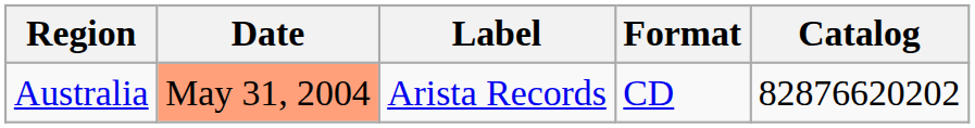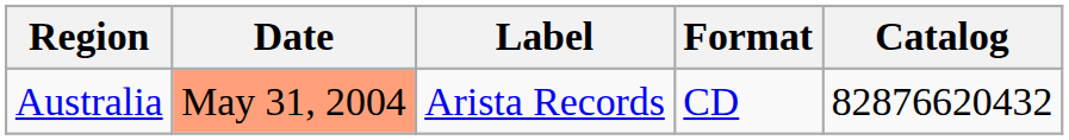 <table class="wikitable">
 <tr>
 <th>Region</th>
 <th>Date</th>
 <th>Label</th>
 <th>Format</th>
 <th>Catalog</th>
 </tr>
 <tr>
 <td><a href='#'>Australia</a></td>
 <td style="background: lightsalmon;">May 31, 2004</td>
 <td><a href='#'>Arista Records</a></td>
 <td><a href='#'>CD</a></td>
-<td>82876620202</td>
+<td>82876620432</td>
 </tr>
 </table>
